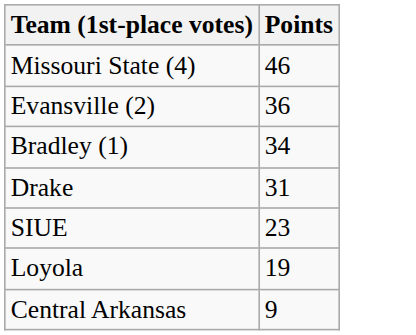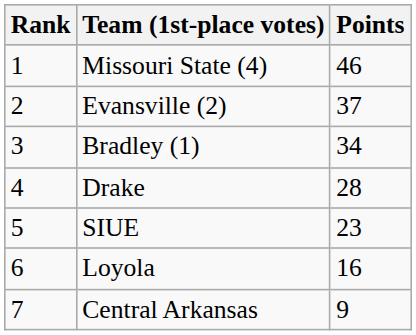 <table class="wikitable sortable" style="text-align: left;">
 <tr>
+<th>Rank</th>
 <th>Team (1st-place votes)</th>
 <th>Points</th>
 </tr>
 <tr>
+<td>1</td>
 <td>Missouri State (4)</td>
 <td>46</td>
 </tr>
 <tr>
+<td>2</td>
 <td>Evansville (2)</td>
-<td>36</td>
+<td>37</td>
 </tr>
 <tr>
+<td>3</td>
 <td>Bradley (1)</td>
 <td>34</td>
 </tr>
 <tr>
+<td>4</td>
 <td>Drake</td>
-<td>31</td>
+<td>28</td>
 </tr>
 <tr>
+<td>5</td>
 <td>SIUE</td>
 <td>23</td>
 </tr>
 <tr>
+<td>6</td>
 <td>Loyola</td>
-<td>19</td>
+<td>16</td>
 </tr>
 <tr>
+<td>7</td>
 <td>Central Arkansas</td>
 <td>9</td>
 </tr>
 </table>
